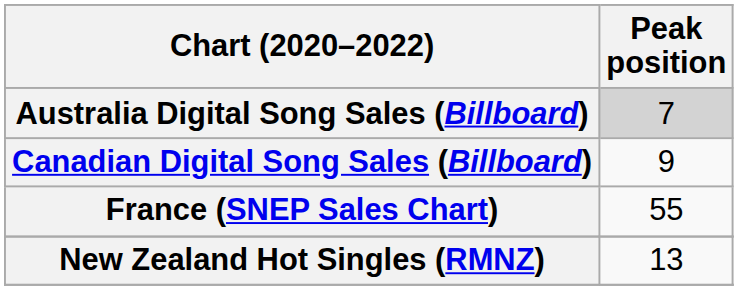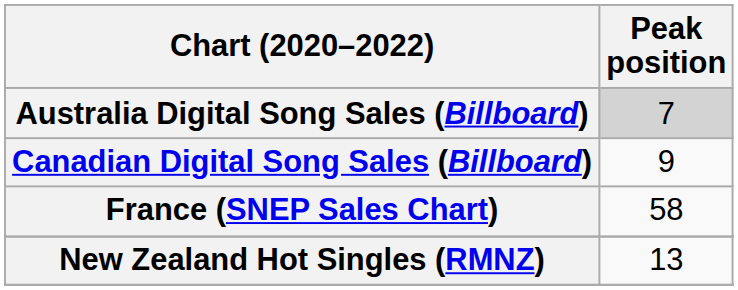 <table class="wikitable sortable plainrowheaders" style="text-align:center">
 <tr>
 <th scope="col">Chart (2020–2022)</th>
 <th scope="col">Peak<br>position</th>
 </tr>
 <tr>
 <th scope="row">Australia Digital Song Sales (<em><a href='#'>Billboard</a></em>)</th>
 <td style="background: lightgrey;">7</td>
 </tr>
 <tr>
 <th scope="row"><a href='#'>Canadian Digital Song Sales</a> (<em><a href='#'>Billboard</a></em>)</th>
 <td>9</td>
 </tr>
 <tr>
 <th scope="row">France (<a href='#'>SNEP Sales Chart</a>)</th>
-<td align="center">55</td>
+<td align="center">58</td>
 </tr>
 <tr>
 </tr>
 <tr>
 </tr>
 <tr>
 <th scope="row">New Zealand Hot Singles (<a href='#'>RMNZ</a>)</th>
 <td>13</td>
 </tr>
 <tr>
 </tr>
 <tr>
 </tr>
 <tr>
 </tr>
 <tr>
 </tr>
 <tr>
 </tr>
 </table>
